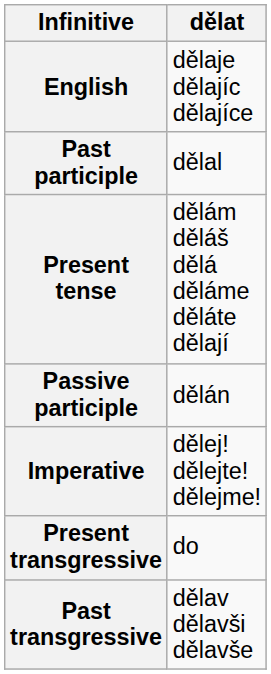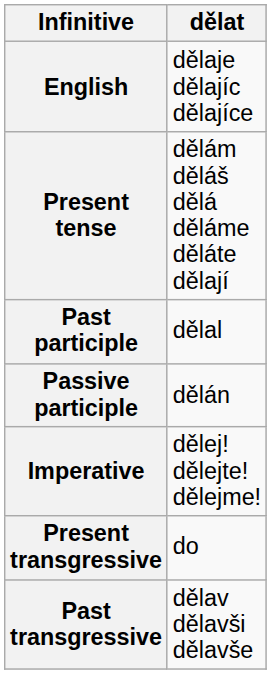 <table class=wikitable>
 <tr>
 <th>Infinitive</th>
 <th>dělat</th>
 </tr>
 <tr>
 <th>English</th>
 <td>dělaje<br>dělajíc<br>dělajíce</td>
 </tr>
 <tr>
+<th>Present<br>tense</th>
+<td>dělám<br>děláš<br>dělá<br>děláme<br>děláte<br>dělají</td>
+</tr>
+<tr>
 <th>Past<br>participle</th>
 <td>dělal</td>
-</tr>
-<tr>
-<th>Present<br>tense</th>
-<td>dělám<br>děláš<br>dělá<br>děláme<br>děláte<br>dělají</td>
 </tr>
 <tr>
 <th>Passive<br>participle</th>
 <td>dělán</td>
 </tr>
 <tr>
 <th>Imperative</th>
 <td>dělej!<br>dělejte!<br>dělejme!</td>
 </tr>
 <tr>
 <th>Present<br>transgressive</th>
 <td>do</td>
 </tr>
 <tr>
 <th>Past<br>transgressive</th>
 <td>dělav<br>dělavši<br>dělavše</td>
 </tr>
 </table>
